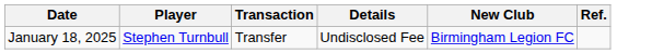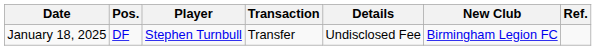 <table class="wikitable sortable">
 <tr>
 <th>Date</th>
+<th>Pos.</th>
 <th>Player</th>
 <th>Transaction</th>
 <th>Details</th>
 <th>New Club</th>
 <th>Ref.</th>
 </tr>
 <tr>
 <td>January 18, 2025</td>
+<td><a href='#'>DF</a></td>
 <td> <a href='#'>Stephen Turnbull</a></td>
 <td>Transfer</td>
 <td>Undisclosed Fee</td>
 <td> <a href='#'>Birmingham Legion FC</a></td>
 <td></td>
 </tr>
 </table>
